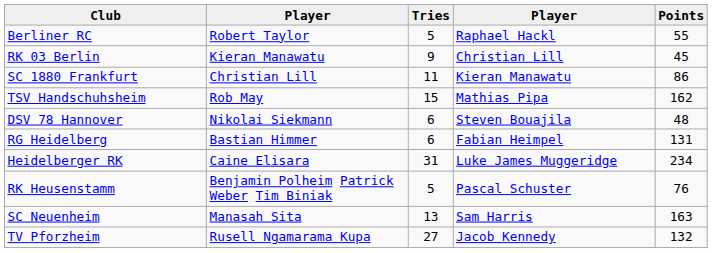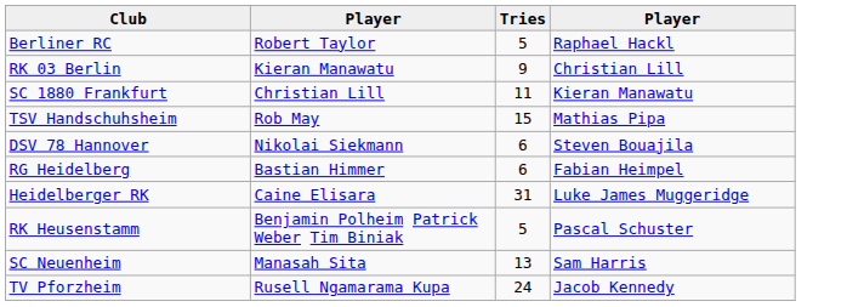 <table class="wikitable" style="text-align: center;">
 <tr>
 <th style="background:#efefef; width:200px;">Club</th>
 <th style="background:#efefef; width:200px;">Player</th>
 <th style="background:#efefef; width:20px;">Tries</th>
 <th style="background:#efefef; width:200px;">Player</th>
-<th style="background:#efefef; width:20px;">Points</th>
 </tr>
 <tr align=left>
 <td><a href='#'>Berliner RC</a></td>
 <td> <a href='#'>Robert Taylor</a></td>
 <td align=center>5</td>
 <td> <a href='#'>Raphael Hackl</a></td>
-<td align=center>55</td>
 </tr>
 <tr align=left>
 <td><a href='#'>RK 03 Berlin</a></td>
 <td> <a href='#'>Kieran Manawatu</a></td>
 <td align=center>9</td>
 <td> <a href='#'>Christian Lill</a></td>
-<td align=center>45</td>
 </tr>
 <tr align=left>
 <td><a href='#'>SC 1880 Frankfurt</a></td>
 <td> <a href='#'>Christian Lill</a></td>
 <td align=center>11</td>
 <td> <a href='#'>Kieran Manawatu</a></td>
-<td align=center>86</td>
 </tr>
 <tr align=left>
 <td><a href='#'>TSV Handschuhsheim</a></td>
 <td> <a href='#'>Rob May</a></td>
 <td align=center>15</td>
 <td> <a href='#'>Mathias Pipa</a></td>
-<td align=center>162</td>
 </tr>
 <tr align=left>
 <td><a href='#'>DSV 78 Hannover</a></td>
 <td> <a href='#'>Nikolai Siekmann</a></td>
 <td align=center>6</td>
 <td> <a href='#'>Steven Bouajila</a></td>
-<td align=center>48</td>
 </tr>
 <tr align=left>
 <td><a href='#'>RG Heidelberg</a></td>
 <td> <a href='#'>Bastian Himmer</a></td>
 <td align=center>6</td>
 <td> <a href='#'>Fabian Heimpel</a></td>
-<td align=center>131</td>
 </tr>
 <tr align=left>
 <td><a href='#'>Heidelberger RK</a></td>
 <td> <a href='#'>Caine Elisara</a></td>
 <td align=center>31</td>
 <td> <a href='#'>Luke James Muggeridge</a></td>
-<td align=center>234</td>
 </tr>
 <tr align=left>
 <td><a href='#'>RK Heusenstamm</a></td>
 <td> <a href='#'>Benjamin Polheim</a>   <a href='#'>Patrick Weber</a>   <a href='#'>Tim Biniak</a></td>
 <td align=center>5</td>
 <td> <a href='#'>Pascal Schuster</a></td>
-<td align=center>76</td>
 </tr>
 <tr align=left>
 <td><a href='#'>SC Neuenheim</a></td>
 <td> <a href='#'>Manasah Sita</a></td>
 <td align=center>13</td>
 <td> <a href='#'>Sam Harris</a></td>
-<td align=center>163</td>
 </tr>
 <tr align=left>
 <td><a href='#'>TV Pforzheim</a></td>
 <td> <a href='#'>Rusell Ngamarama Kupa</a></td>
-<td align=center>27</td>
+<td align=center>24</td>
 <td> <a href='#'>Jacob Kennedy</a></td>
-<td align=center>132</td>
 </tr>
 </table>
